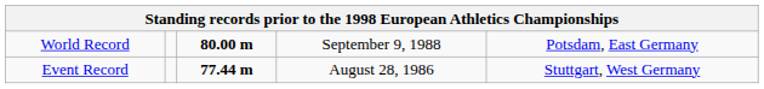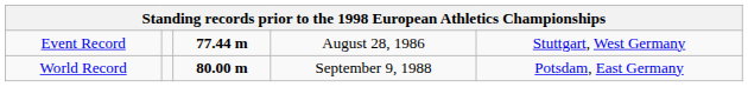 <table class="wikitable" style=" text-align:center; font-size:110%;" width="95%">
 <tr>
 <th colspan="5">Standing records prior to the 1998 European Athletics Championships</th>
+</tr>
+<tr>
+<td><a href='#'>Event Record</a></td>
+<td></td>
+<td><strong>77.44 m </strong></td>
+<td>August 28, 1986</td>
+<td> <a href='#'>Stuttgart</a>, <a href='#'>West Germany</a></td>
 </tr>
 <tr>
 <td><a href='#'>World Record</a></td>
 <td></td>
 <td><strong>80.00 m </strong></td>
 <td>September 9, 1988</td>
 <td> <a href='#'>Potsdam</a>, <a href='#'>East Germany</a></td>
 </tr>
-<tr>
-<td><a href='#'>Event Record</a></td>
-<td></td>
-<td><strong>77.44 m </strong></td>
-<td>August 28, 1986</td>
-<td> <a href='#'>Stuttgart</a>, <a href='#'>West Germany</a></td>
-</tr>
 </table>
